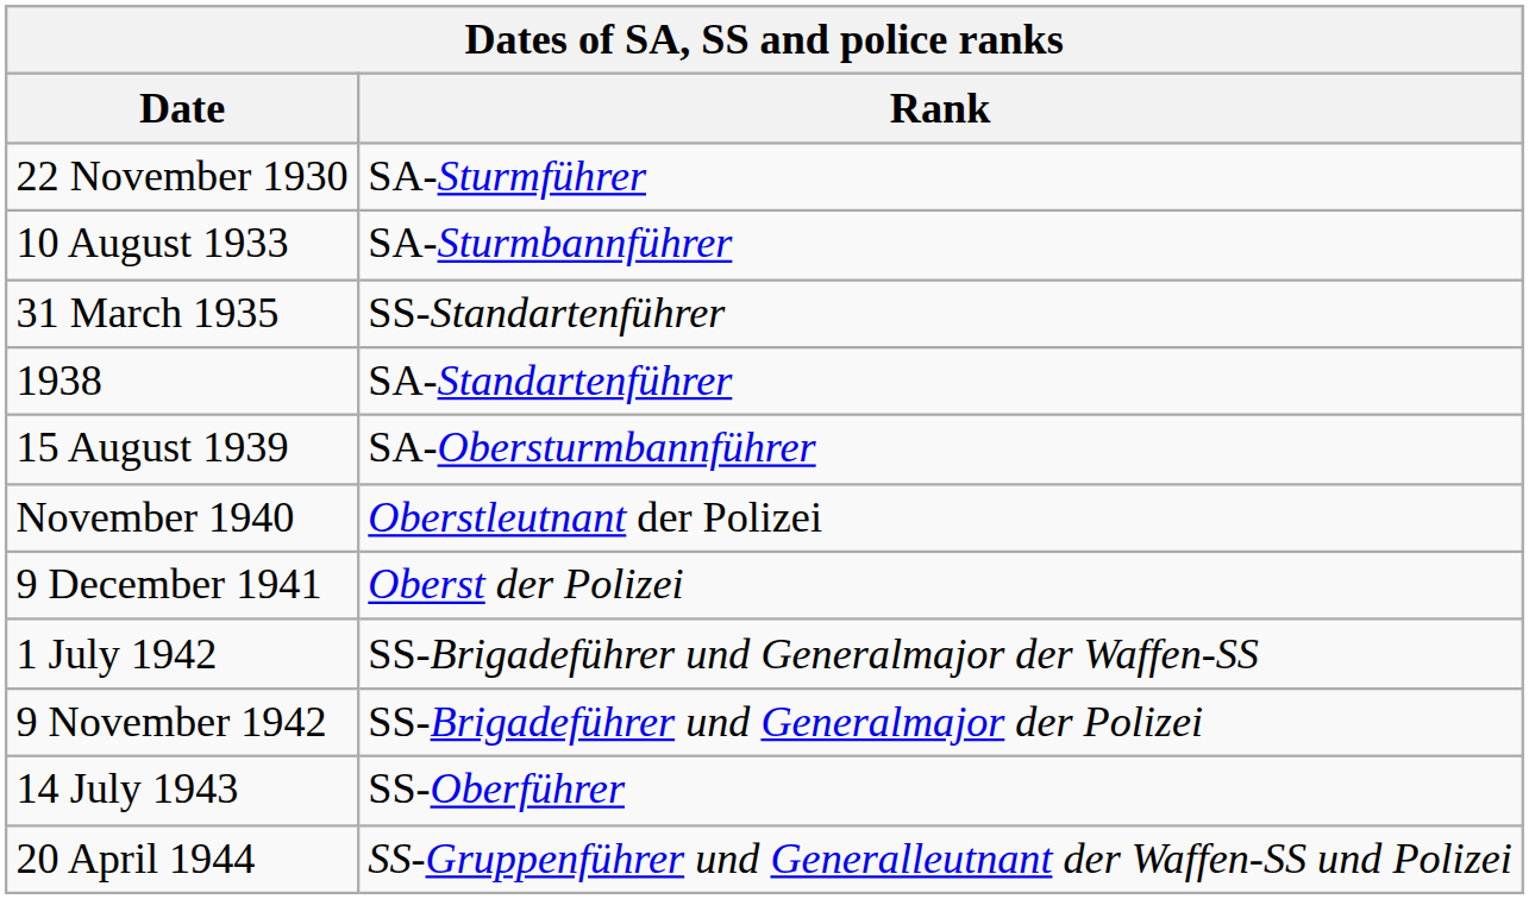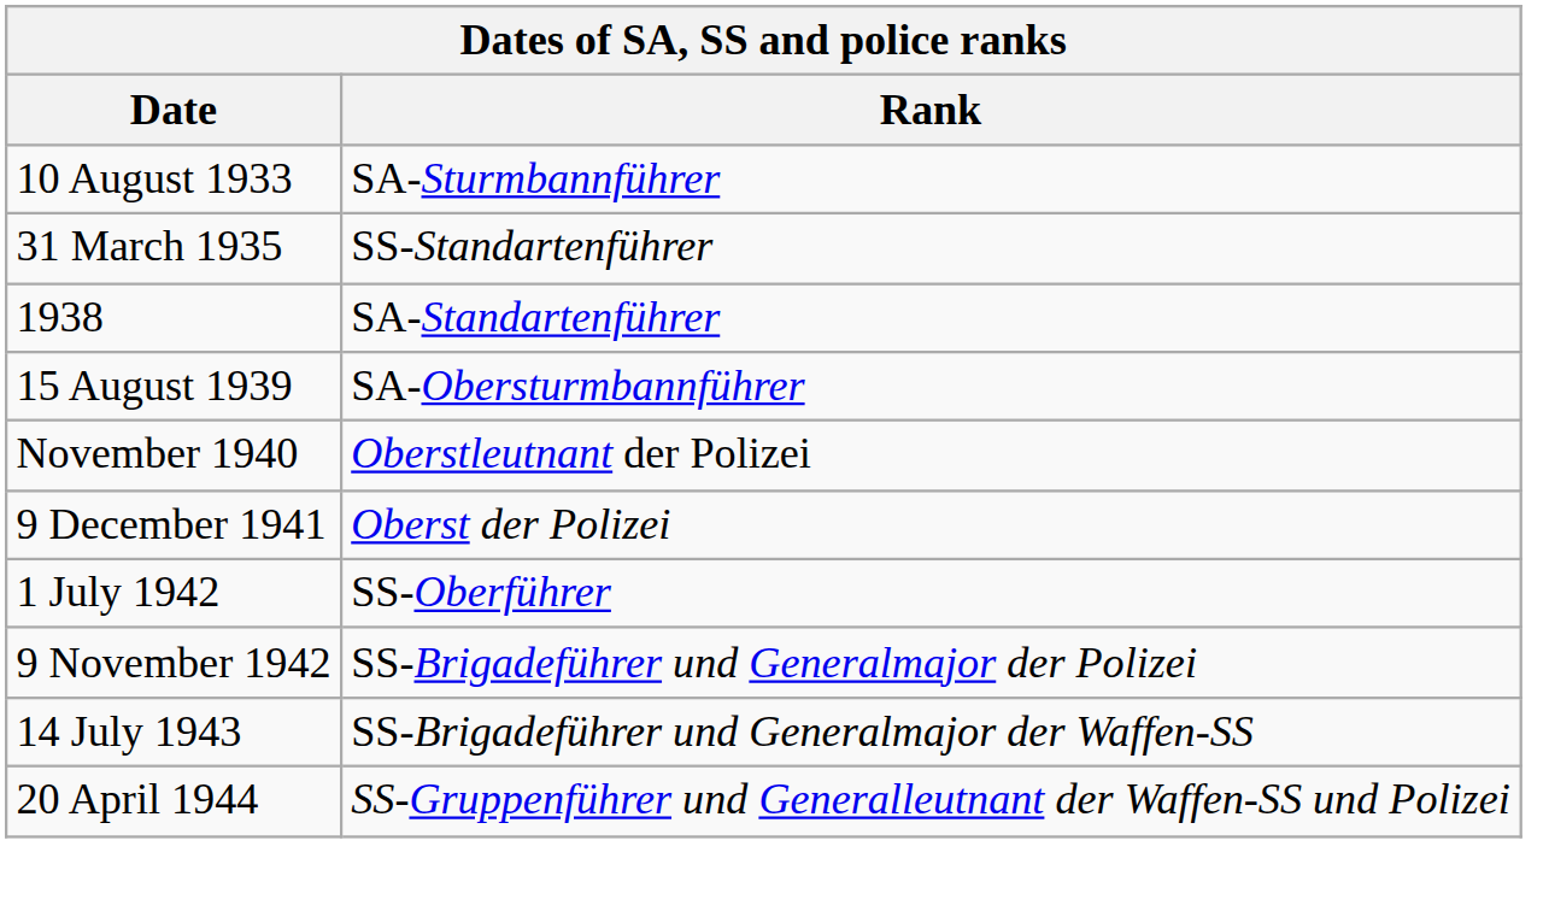 <table class="wikitable float-right">
 <tr bgcolor="silver">
 <th colspan = "2">Dates of SA, SS and police ranks</th>
 </tr>
 <tr bgcolor="silver">
 <th>Date</th>
 <th>Rank</th>
-</tr>
-<tr>
-<td>22 November 1930</td>
-<td>SA-<em><a href='#'>Sturmführer</a></em></td>
 </tr>
 <tr>
 <td>10 August 1933</td>
 <td>SA-<em><a href='#'>Sturmbannführer</a></em></td>
 </tr>
 <tr>
 <td>31 March 1935</td>
 <td>SS-<em>Standartenführer</em></td>
 </tr>
 <tr>
 <td>1938</td>
 <td>SA-<em><a href='#'>Standartenführer</a></em></td>
 </tr>
 <tr>
 <td>15 August 1939</td>
 <td>SA-<em><a href='#'>Obersturmbannführer</a></em></td>
 </tr>
 <tr>
 <td>November 1940</td>
 <td><em><a href='#'>Oberstleutnant</a></em> der Polizei</td>
 </tr>
 <tr>
 <td>9 December 1941</td>
 <td><em><a href='#'>Oberst</a> der Polizei</em></td>
 </tr>
 <tr>
 <td>1 July 1942</td>
-<td>SS-<em>Brigadeführer und Generalmajor der Waffen-SS</em></td>
+<td>SS-<em><a href='#'>Oberführer</a></em></td>
 </tr>
 <tr>
 <td>9 November 1942</td>
 <td>SS-<em><a href='#'>Brigadeführer</a> und <a href='#'>Generalmajor</a> der Polizei</em></td>
 </tr>
 <tr>
 <td>14 July 1943</td>
-<td>SS-<em><a href='#'>Oberführer</a></em></td>
+<td>SS-<em>Brigadeführer und Generalmajor der Waffen-SS</em></td>
 </tr>
 <tr>
 <td>20 April 1944</td>
 <td><em>SS-<a href='#'>Gruppenführer</a> und <a href='#'>Generalleutnant</a> der Waffen-SS und Polizei</em></td>
 </tr>
 </table>
